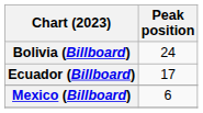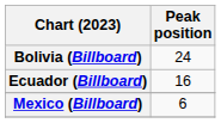 <table class="wikitable sortable plainrowheaders" style="text-align:center;">
 <tr>
 <th scope="col">Chart (2023)</th>
 <th scope="col">Peak<br>position</th>
 </tr>
 <tr>
 <th scope="row">Bolivia (<em><a href='#'>Billboard</a></em>)</th>
 <td>24</td>
 </tr>
 <tr>
 <th scope="row">Ecuador (<em><a href='#'>Billboard</a></em>)</th>
-<td>17</td>
+<td>16</td>
 </tr>
 <tr>
 </tr>
 <tr>
 <th scope="row"><a href='#'>Mexico</a> (<em><a href='#'>Billboard</a></em>)</th>
 <td>6</td>
 </tr>
 <tr>
 </tr>
 <tr>
 </tr>
 </table>
